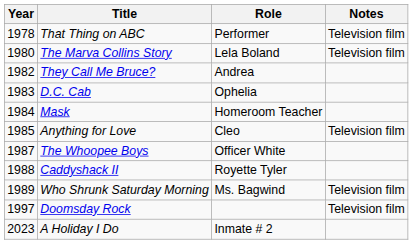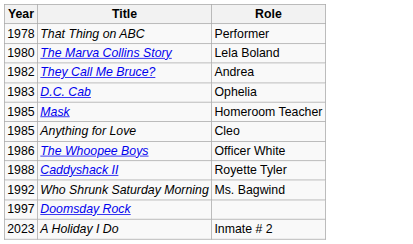 <table class="wikitable sortable">
 <tr>
 <th>Year</th>
 <th>Title</th>
 <th>Role</th>
-<th>Notes</th>
 </tr>
 <tr>
 <td>1978</td>
 <td><em>That Thing on ABC</em></td>
 <td>Performer</td>
-<td>Television film</td>
 </tr>
 <tr>
 <td>1980</td>
 <td><em><a href='#'>The Marva Collins Story</a></em></td>
 <td>Lela Boland</td>
-<td>Television film</td>
 </tr>
 <tr>
 <td>1982</td>
 <td><em><a href='#'>They Call Me Bruce?</a></em></td>
 <td>Andrea</td>
-<td></td>
 </tr>
 <tr>
 <td>1983</td>
 <td><em><a href='#'>D.C. Cab</a></em></td>
 <td>Ophelia</td>
-<td></td>
 </tr>
 <tr>
-<td>1984</td>
+<td>1985</td>
 <td><em><a href='#'>Mask</a></em></td>
 <td>Homeroom Teacher</td>
-<td></td>
 </tr>
 <tr>
 <td>1985</td>
 <td><em>Anything for Love</em></td>
 <td>Cleo</td>
-<td>Television film</td>
 </tr>
 <tr>
-<td>1987</td>
+<td>1986</td>
 <td><em><a href='#'>The Whoopee Boys</a></em></td>
 <td>Officer White</td>
-<td></td>
 </tr>
 <tr>
 <td>1988</td>
 <td><em><a href='#'>Caddyshack II</a></em></td>
 <td>Royette Tyler</td>
-<td></td>
 </tr>
 <tr>
-<td>1989</td>
+<td>1992</td>
 <td><em>Who Shrunk Saturday Morning</em></td>
 <td>Ms. Bagwind</td>
-<td>Television film</td>
 </tr>
 <tr>
 <td>1997</td>
 <td><em><a href='#'>Doomsday Rock</a></em></td>
 <td></td>
-<td>Television film</td>
 </tr>
 <tr>
 <td>2023</td>
 <td><em>A Holiday I Do</em></td>
 <td>Inmate # 2</td>
-<td></td>
 </tr>
 </table>
